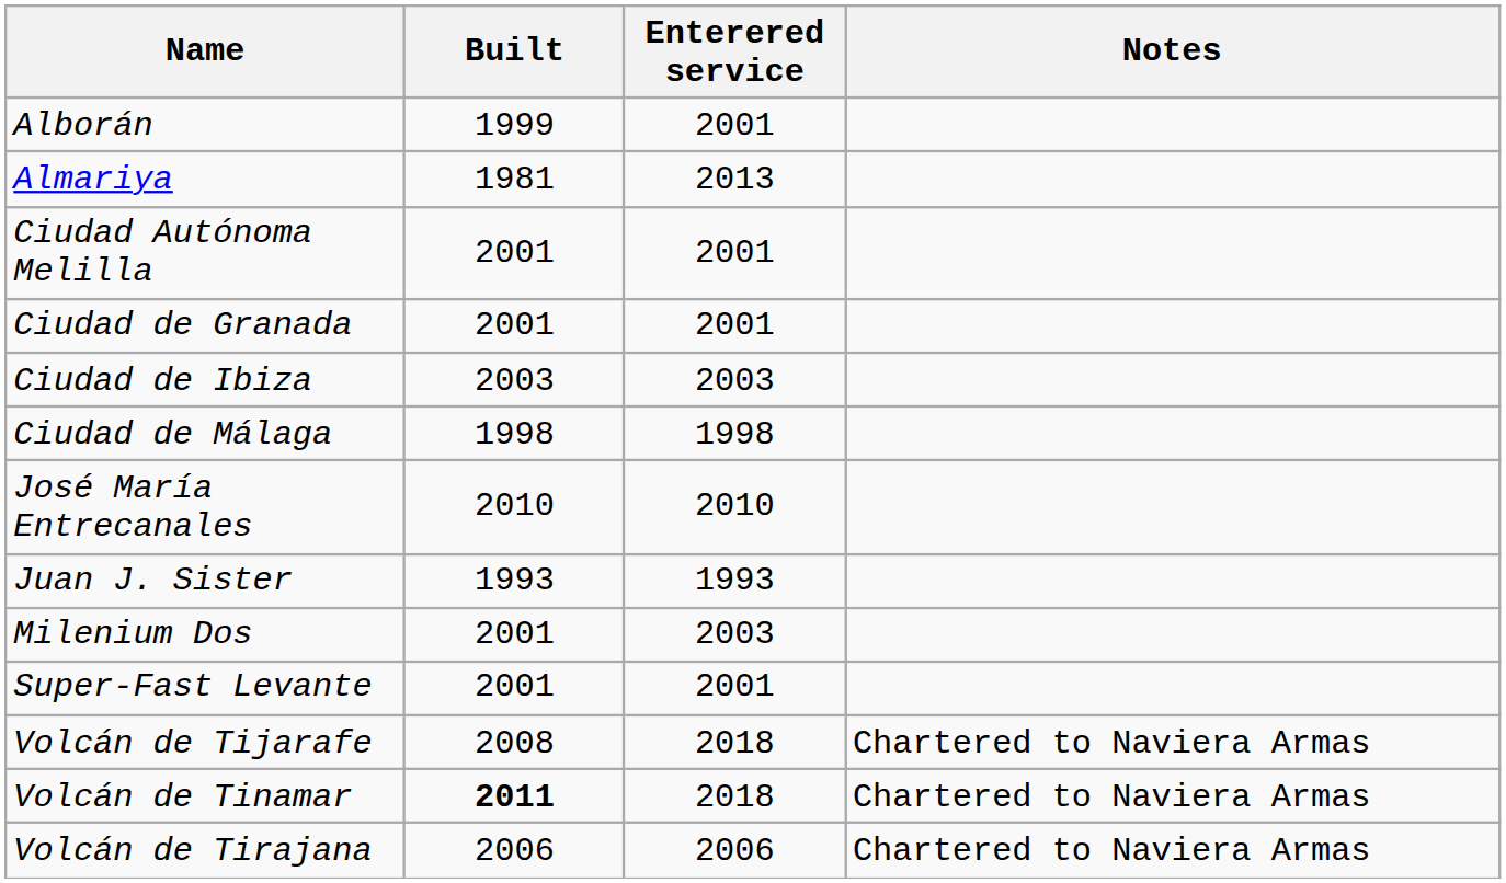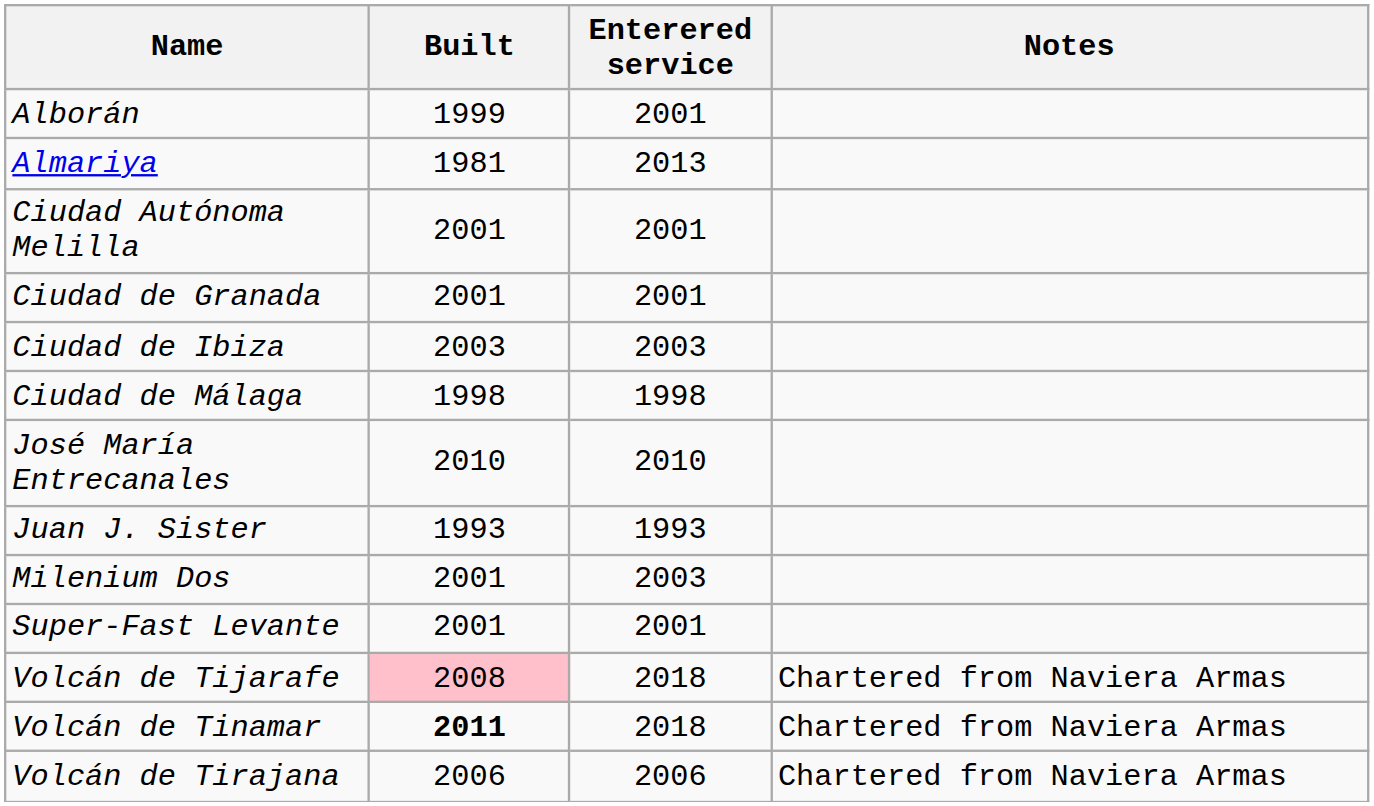 <table class="wikitable sortable" border="1">
 <tr>
 <th scope="col" width="150pt">Name</th>
 <th scope="col" width="80pt">Built</th>
 <th scope="col" width="80pt">Enterered service</th>
 <th scope="col" width="250pt" class="unsortable">Notes</th>
 </tr>
 <tr>
 <td><em>Alborán</em></td>
 <td align="Center">1999</td>
 <td align="Center">2001</td>
 <td></td>
 </tr>
 <tr>
 <td><a href='#'><em>Almariya</em></a></td>
 <td align="Center">1981</td>
 <td align="Center">2013</td>
 <td></td>
 </tr>
 <tr>
 <td><em>Ciudad Autónoma Melilla</em></td>
 <td align="Center">2001</td>
 <td align="Center">2001</td>
 <td></td>
 </tr>
 <tr>
 <td><em>Ciudad de Granada</em></td>
 <td align="Center">2001</td>
 <td align="Center">2001</td>
 <td></td>
 </tr>
 <tr>
 <td><em>Ciudad de Ibiza</em></td>
 <td align="Center">2003</td>
 <td align="Center">2003</td>
 <td></td>
 </tr>
 <tr>
 <td><em>Ciudad de Málaga</em></td>
 <td align="Center">1998</td>
 <td align="Center">1998</td>
 <td></td>
 </tr>
 <tr>
 <td><em>José María Entrecanales</em></td>
 <td align="Center">2010</td>
 <td align="Center">2010</td>
 <td></td>
 </tr>
 <tr>
 <td><em>Juan J. Sister</em></td>
 <td align="Center">1993</td>
 <td align="Center">1993</td>
 <td></td>
 </tr>
 <tr>
 <td><em>Milenium Dos</em></td>
 <td align="Center">2001</td>
 <td align="Center">2003</td>
 <td></td>
 </tr>
 <tr>
 <td><em>Super-Fast Levante</em></td>
 <td align="Center">2001</td>
 <td align="Center">2001</td>
 <td></td>
 </tr>
 <tr>
 <td><em>Volcán de Tijarafe</em></td>
-<td align="Center">2008</td>
+<td align="Center" style="background: pink;">2008</td>
 <td align="Center">2018</td>
-<td>Chartered to Naviera Armas</td>
+<td>Chartered from Naviera Armas</td>
 </tr>
 <tr>
 <td><em>Volcán de Tinamar</em></td>
 <td align="Center"><strong>2011</strong></td>
 <td align="Center">2018</td>
-<td>Chartered to Naviera Armas</td>
+<td>Chartered from Naviera Armas</td>
 </tr>
 <tr>
 <td><em>Volcán de Tirajana</em></td>
 <td align="Center">2006</td>
 <td align="Center">2006</td>
-<td>Chartered to Naviera Armas</td>
+<td>Chartered from Naviera Armas</td>
 </tr>
 </table>
